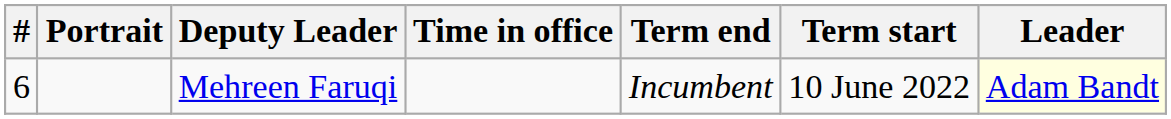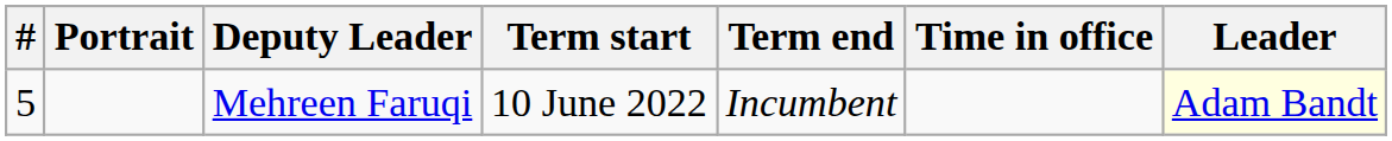 <table class="wikitable sortable">
 <tr>
 <th>#</th>
 <th>Portrait</th>
 <th>Deputy Leader</th>
+<th>Term start</th>
+<th>Term end</th>
 <th>Time in office</th>
-<th>Term end</th>
-<th>Term start</th>
 <th>Leader</th>
 </tr>
 <tr align="center">
-<td>6</td>
+<td>5</td>
 <td></td>
 <td><a href='#'>Mehreen Faruqi</a></td>
+<td>10 June 2022</td>
+<td><em>Incumbent</em></td>
 <td></td>
-<td><em>Incumbent</em></td>
-<td>10 June 2022</td>
 <td style="background: lightyellow;"><a href='#'>Adam Bandt</a></td>
 </tr>
 </table>
